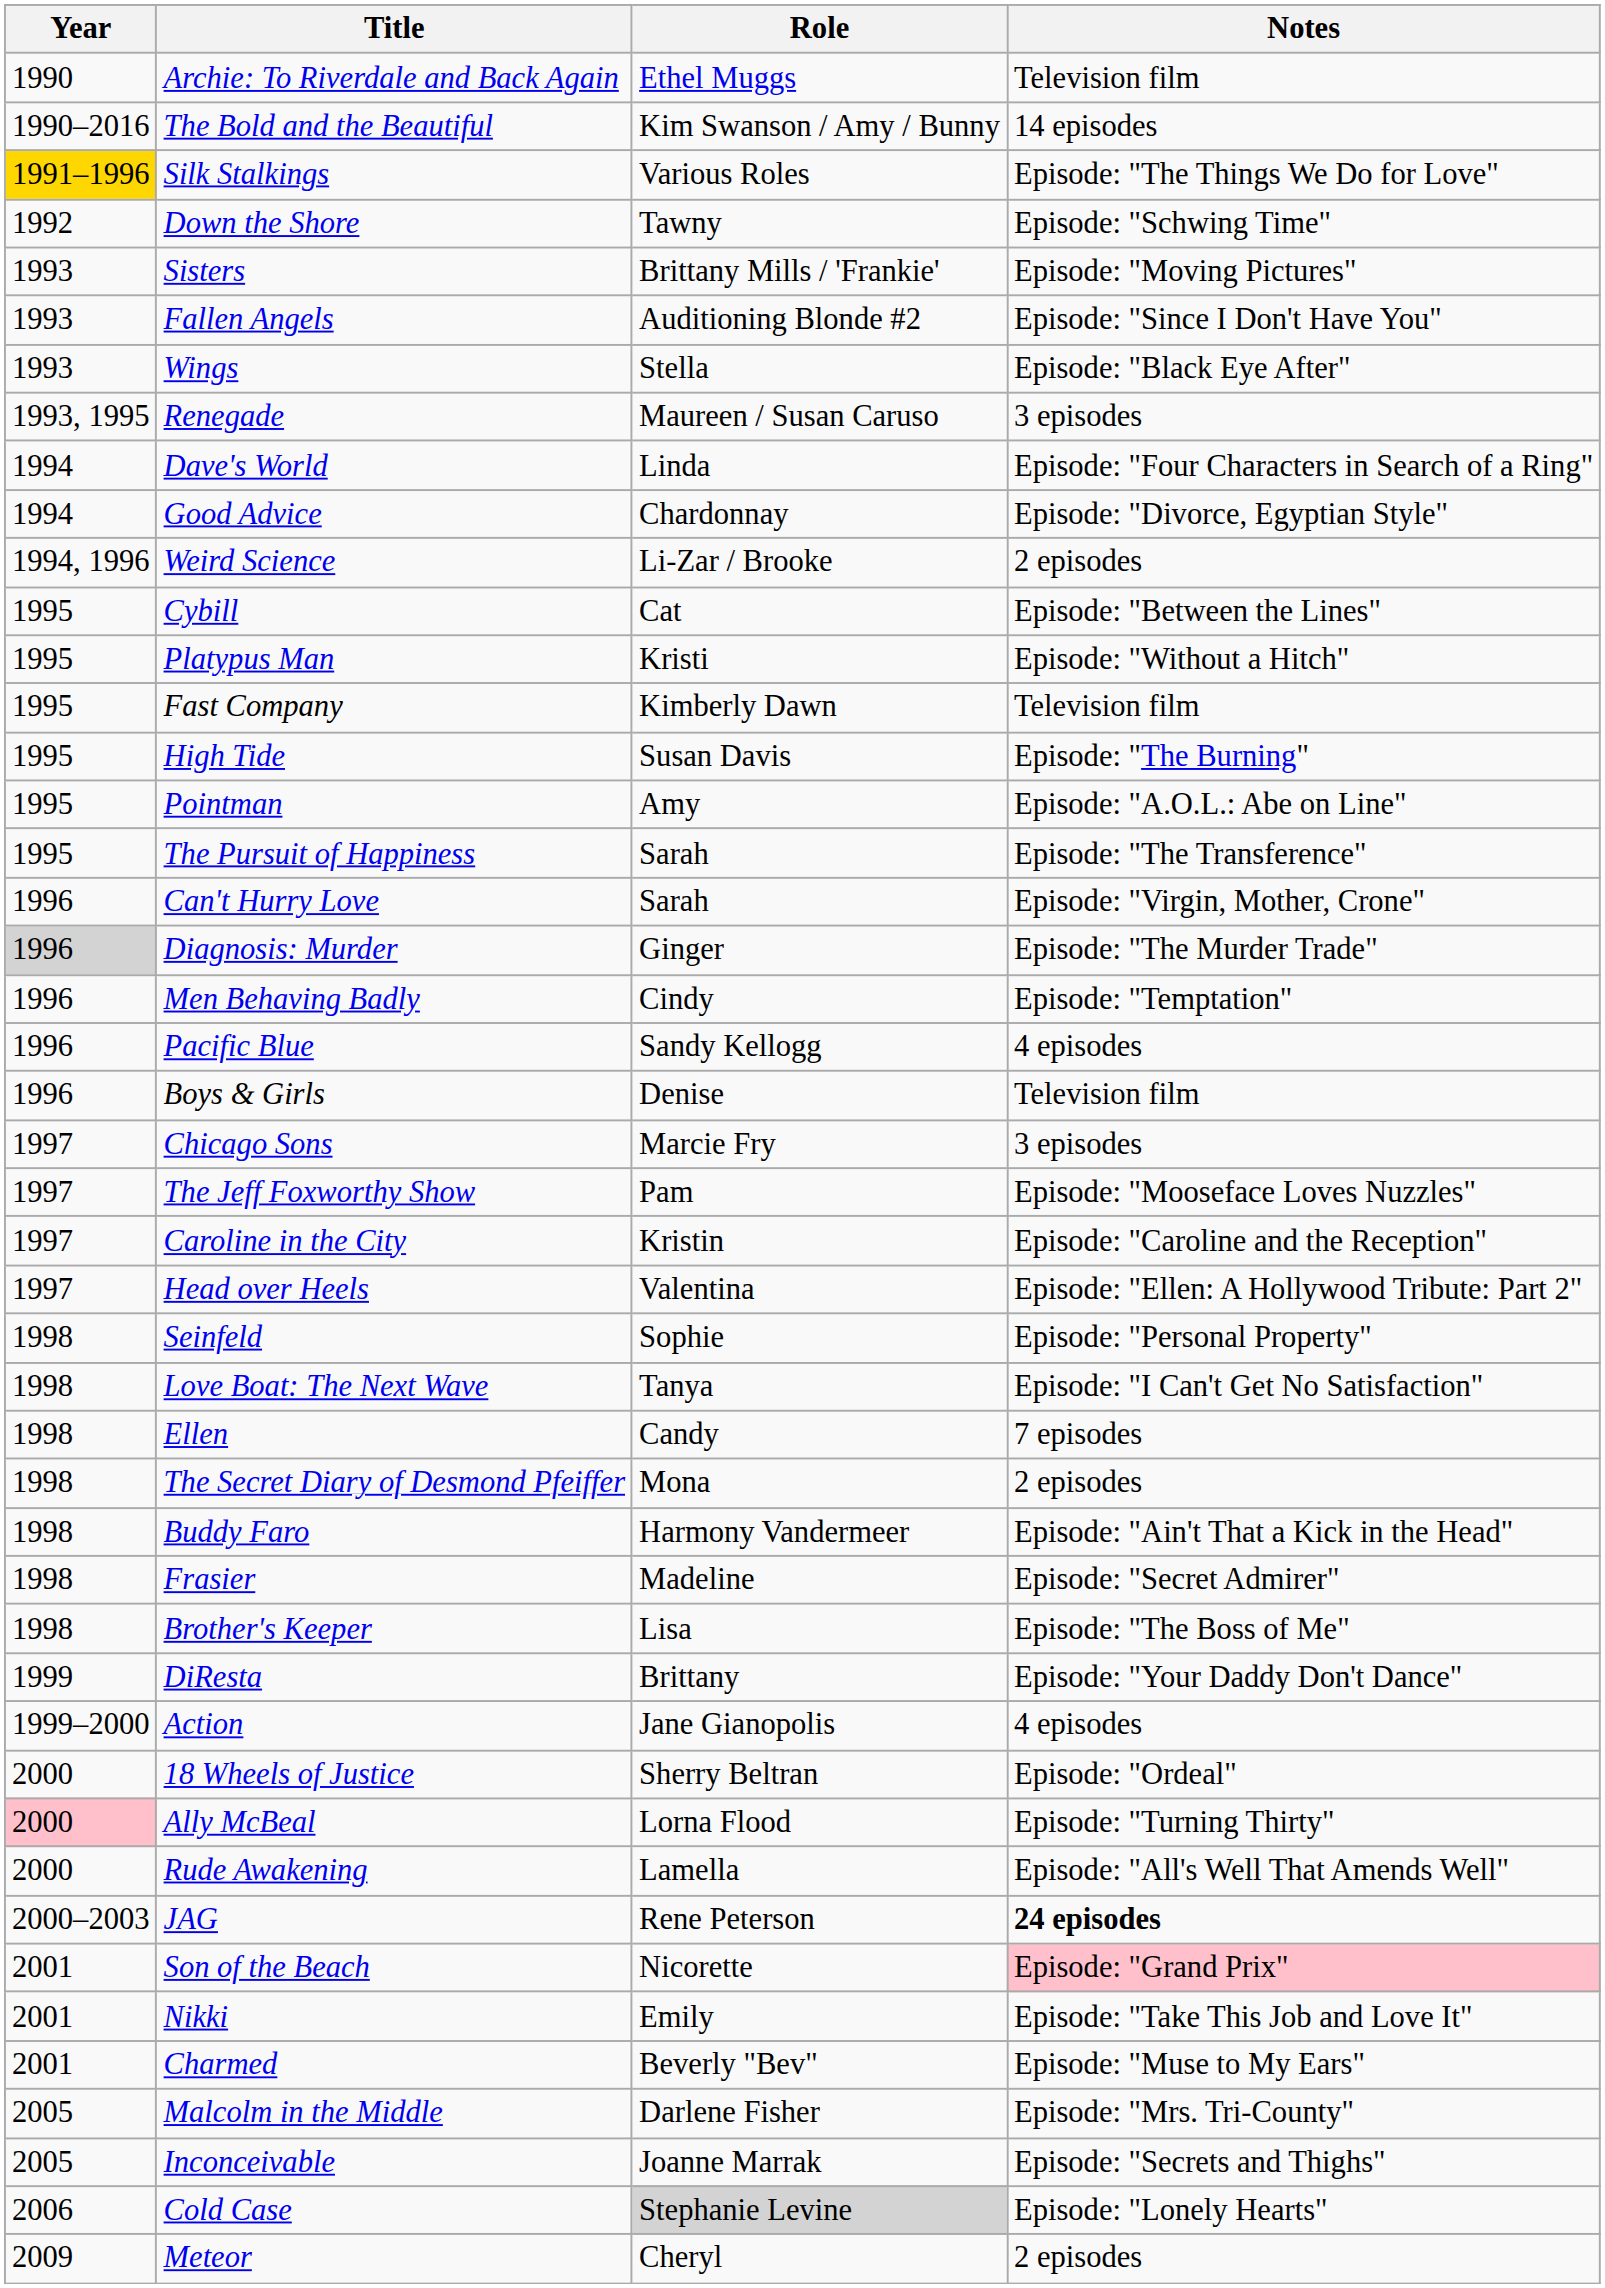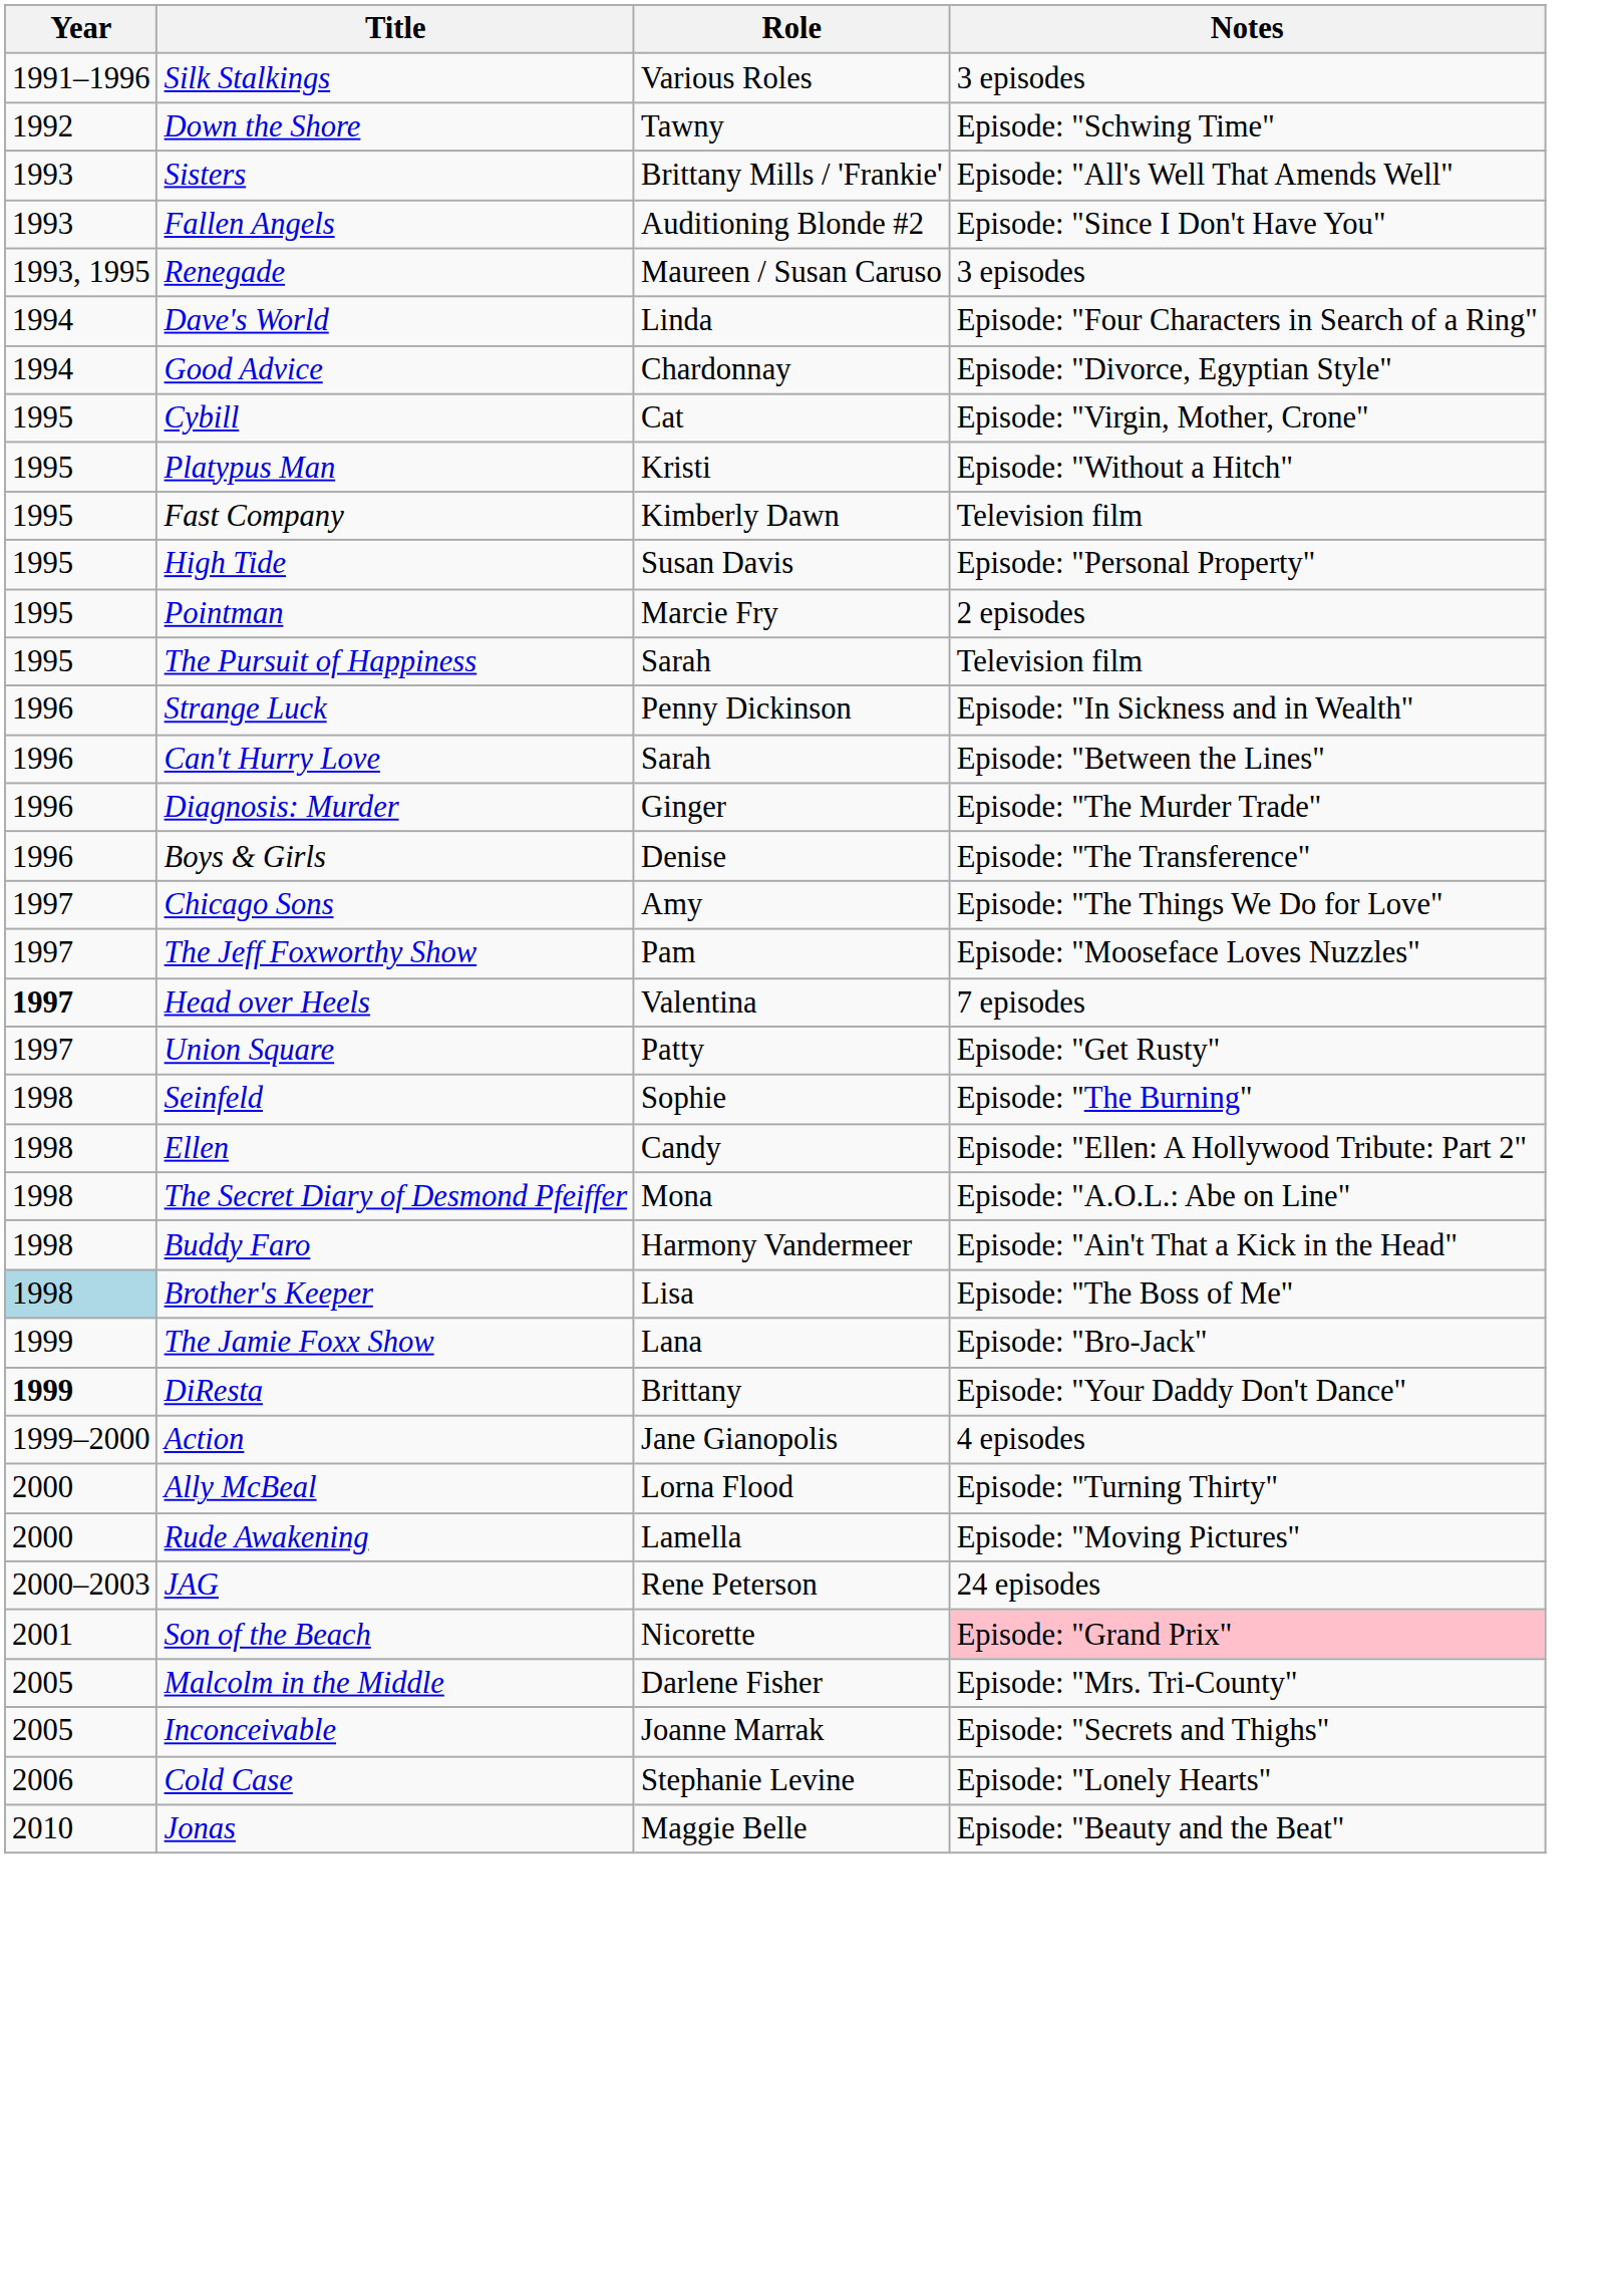 <table class="wikitable sortable">
 <tr>
 <th>Year</th>
 <th>Title</th>
 <th>Role</th>
 <th>Notes</th>
 </tr>
 <tr>
-<td>1990</td>
-<td><em><a href='#'>Archie: To Riverdale and Back Again</a></em></td>
-<td><a href='#'>Ethel Muggs</a></td>
-<td>Television film</td>
-</tr>
-<tr>
-<td>1990–2016</td>
-<td><em><a href='#'>The Bold and the Beautiful</a></em></td>
-<td>Kim Swanson / Amy / Bunny</td>
-<td>14 episodes</td>
-</tr>
-<tr>
-<td style="background: gold;">1991–1996</td>
+<td>1991–1996</td>
 <td><em><a href='#'>Silk Stalkings</a></em></td>
 <td>Various Roles</td>
-<td>Episode: "The Things We Do for Love"</td>
+<td>3 episodes</td>
 </tr>
 <tr>
 <td>1992</td>
 <td><em><a href='#'>Down the Shore</a></em></td>
 <td>Tawny</td>
 <td>Episode: "Schwing Time"</td>
 </tr>
 <tr>
 <td>1993</td>
 <td><a href='#'><em>Sisters</em></a></td>
 <td>Brittany Mills / 'Frankie'</td>
-<td>Episode: "Moving Pictures"</td>
+<td>Episode: "All's Well That Amends Well"</td>
 </tr>
 <tr>
 <td>1993</td>
 <td><a href='#'><em>Fallen Angels</em></a></td>
 <td>Auditioning Blonde #2</td>
 <td>Episode: "Since I Don't Have You"</td>
-</tr>
-<tr>
-<td>1993</td>
-<td><a href='#'><em>Wings</em></a></td>
-<td>Stella</td>
-<td>Episode: "Black Eye After"</td>
 </tr>
 <tr>
 <td>1993, 1995</td>
 <td><a href='#'><em>Renegade</em></a></td>
 <td>Maureen / Susan Caruso</td>
 <td>3 episodes</td>
 </tr>
 <tr>
 <td>1994</td>
 <td><em><a href='#'>Dave's World</a></em></td>
 <td>Linda</td>
 <td>Episode: "Four Characters in Search of a Ring"</td>
 </tr>
 <tr>
 <td>1994</td>
 <td><a href='#'><em>Good Advice</em></a></td>
 <td>Chardonnay</td>
 <td>Episode: "Divorce, Egyptian Style"</td>
 </tr>
 <tr>
-<td>1994, 1996</td>
-<td><a href='#'><em>Weird Science</em></a></td>
-<td>Li-Zar / Brooke</td>
-<td>2 episodes</td>
-</tr>
-<tr>
 <td>1995</td>
 <td><em><a href='#'>Cybill</a></em></td>
 <td>Cat</td>
-<td>Episode: "Between the Lines"</td>
+<td>Episode: "Virgin, Mother, Crone"</td>
 </tr>
 <tr>
 <td>1995</td>
 <td><em><a href='#'>Platypus Man</a></em></td>
 <td>Kristi</td>
 <td>Episode: "Without a Hitch"</td>
 </tr>
 <tr>
 <td>1995</td>
 <td><em>Fast Company</em></td>
 <td>Kimberly Dawn</td>
 <td>Television film</td>
 </tr>
 <tr>
 <td>1995</td>
 <td><a href='#'><em>High Tide</em></a></td>
 <td>Susan Davis</td>
-<td>Episode: "<a href='#'>The Burning</a>"</td>
+<td>Episode: "Personal Property"</td>
 </tr>
 <tr>
 <td>1995</td>
 <td><em><a href='#'>Pointman</a></em></td>
-<td>Amy</td>
-<td>Episode: "A.O.L.: Abe on Line"</td>
+<td>Marcie Fry</td>
+<td>2 episodes</td>
 </tr>
 <tr>
 <td>1995</td>
 <td><a href='#'><em>The Pursuit of Happiness</em></a></td>
 <td>Sarah</td>
-<td>Episode: "The Transference"</td>
+<td>Television film</td>
+</tr>
+<tr>
+<td>1996</td>
+<td><em><a href='#'>Strange Luck</a></em></td>
+<td>Penny Dickinson</td>
+<td>Episode: "In Sickness and in Wealth"</td>
 </tr>
 <tr>
 <td>1996</td>
 <td><em><a href='#'>Can't Hurry Love</a></em></td>
 <td>Sarah</td>
-<td>Episode: "Virgin, Mother, Crone"</td>
+<td>Episode: "Between the Lines"</td>
 </tr>
 <tr>
-<td style="background: lightgrey;">1996</td>
+<td>1996</td>
 <td><em><a href='#'>Diagnosis: Murder</a></em></td>
 <td>Ginger</td>
 <td>Episode: "The Murder Trade"</td>
 </tr>
 <tr>
 <td>1996</td>
-<td><a href='#'><em>Men Behaving Badly</em></a></td>
-<td>Cindy</td>
-<td>Episode: "Temptation"</td>
-</tr>
-<tr>
-<td>1996</td>
-<td><a href='#'><em>Pacific Blue</em></a></td>
-<td>Sandy Kellogg</td>
-<td>4 episodes</td>
-</tr>
-<tr>
-<td>1996</td>
 <td><em>Boys & Girls</em></td>
 <td>Denise</td>
-<td>Television film</td>
+<td>Episode: "The Transference"</td>
 </tr>
 <tr>
 <td>1997</td>
 <td><em><a href='#'>Chicago Sons</a></em></td>
-<td>Marcie Fry</td>
-<td>3 episodes</td>
+<td>Amy</td>
+<td>Episode: "The Things We Do for Love"</td>
 </tr>
 <tr>
 <td>1997</td>
 <td><em><a href='#'>The Jeff Foxworthy Show</a></em></td>
 <td>Pam</td>
 <td>Episode: "Mooseface Loves Nuzzles"</td>
 </tr>
 <tr>
-<td>1997</td>
-<td><em><a href='#'>Caroline in the City</a></em></td>
-<td>Kristin</td>
-<td>Episode: "Caroline and the Reception"</td>
+<td><strong>1997</strong></td>
+<td><a href='#'><em>Head over Heels</em></a></td>
+<td>Valentina</td>
+<td>7 episodes</td>
 </tr>
 <tr>
 <td>1997</td>
-<td><a href='#'><em>Head over Heels</em></a></td>
-<td>Valentina</td>
-<td>Episode: "Ellen: A Hollywood Tribute: Part 2"</td>
+<td><a href='#'><em>Union Square</em></a></td>
+<td>Patty</td>
+<td>Episode: "Get Rusty"</td>
 </tr>
 <tr>
 <td>1998</td>
 <td><em><a href='#'>Seinfeld</a></em></td>
 <td>Sophie</td>
-<td>Episode: "Personal Property"</td>
-</tr>
-<tr>
-<td>1998</td>
-<td><em><a href='#'>Love Boat: The Next Wave</a></em></td>
-<td>Tanya</td>
-<td>Episode: "I Can't Get No Satisfaction"</td>
+<td>Episode: "<a href='#'>The Burning</a>"</td>
 </tr>
 <tr>
 <td>1998</td>
 <td><a href='#'><em>Ellen</em></a></td>
 <td>Candy</td>
-<td>7 episodes</td>
+<td>Episode: "Ellen: A Hollywood Tribute: Part 2"</td>
 </tr>
 <tr>
 <td>1998</td>
 <td><em><a href='#'>The Secret Diary of Desmond Pfeiffer</a></em></td>
 <td>Mona</td>
-<td>2 episodes</td>
+<td>Episode: "A.O.L.: Abe on Line"</td>
 </tr>
 <tr>
 <td>1998</td>
 <td><em><a href='#'>Buddy Faro</a></em></td>
 <td>Harmony Vandermeer</td>
 <td>Episode: "Ain't That a Kick in the Head"</td>
 </tr>
 <tr>
-<td>1998</td>
-<td><em><a href='#'>Frasier</a></em></td>
-<td>Madeline</td>
-<td>Episode: "Secret Admirer"</td>
-</tr>
-<tr>
-<td>1998</td>
+<td style="background: lightblue;">1998</td>
 <td><a href='#'><em>Brother's Keeper</em></a></td>
 <td>Lisa</td>
 <td>Episode: "The Boss of Me"</td>
 </tr>
 <tr>
 <td>1999</td>
+<td><em><a href='#'>The Jamie Foxx Show</a></em></td>
+<td>Lana</td>
+<td>Episode: "Bro-Jack"</td>
+</tr>
+<tr>
+<td><strong>1999</strong></td>
 <td><em><a href='#'>DiResta</a></em></td>
 <td>Brittany</td>
 <td>Episode: "Your Daddy Don't Dance"</td>
 </tr>
 <tr>
 <td>1999–2000</td>
 <td><a href='#'><em>Action</em></a></td>
 <td>Jane Gianopolis</td>
 <td>4 episodes</td>
 </tr>
 <tr>
 <td>2000</td>
-<td><em><a href='#'>18 Wheels of Justice</a></em></td>
-<td>Sherry Beltran</td>
-<td>Episode: "Ordeal"</td>
-</tr>
-<tr>
-<td style="background: pink;">2000</td>
 <td><em><a href='#'>Ally McBeal</a></em></td>
 <td>Lorna Flood</td>
 <td>Episode: "Turning Thirty"</td>
 </tr>
 <tr>
 <td>2000</td>
 <td><a href='#'><em>Rude Awakening</em></a></td>
 <td>Lamella</td>
-<td>Episode: "All's Well That Amends Well"</td>
+<td>Episode: "Moving Pictures"</td>
 </tr>
 <tr>
 <td>2000–2003</td>
 <td><a href='#'><em>JAG</em></a></td>
 <td>Rene Peterson</td>
-<td><strong>24 episodes</strong></td>
+<td>24 episodes</td>
 </tr>
 <tr>
 <td>2001</td>
 <td><em><a href='#'>Son of the Beach</a></em></td>
 <td>Nicorette</td>
 <td style="background: pink;">Episode: "Grand Prix"</td>
-</tr>
-<tr>
-<td>2001</td>
-<td><a href='#'><em>Nikki</em></a></td>
-<td>Emily</td>
-<td>Episode: "Take This Job and Love It"</td>
-</tr>
-<tr>
-<td>2001</td>
-<td><em><a href='#'>Charmed</a></em></td>
-<td>Beverly "Bev"</td>
-<td>Episode: "Muse to My Ears"</td>
 </tr>
 <tr>
 <td>2005</td>
 <td><em><a href='#'>Malcolm in the Middle</a></em></td>
 <td>Darlene Fisher</td>
 <td>Episode: "Mrs. Tri-County"</td>
 </tr>
 <tr>
 <td>2005</td>
 <td><a href='#'><em>Inconceivable</em></a></td>
 <td>Joanne Marrak</td>
 <td>Episode: "Secrets and Thighs"</td>
 </tr>
 <tr>
 <td>2006</td>
 <td><em><a href='#'>Cold Case</a></em></td>
-<td style="background: lightgrey;">Stephanie Levine</td>
+<td>Stephanie Levine</td>
 <td>Episode: "Lonely Hearts"</td>
 </tr>
 <tr>
-<td>2009</td>
-<td><a href='#'><em>Meteor</em></a></td>
-<td>Cheryl</td>
-<td>2 episodes</td>
+<td>2010</td>
+<td><a href='#'><em>Jonas</em></a></td>
+<td>Maggie Belle</td>
+<td>Episode: "Beauty and the Beat"</td>
 </tr>
 </table>
